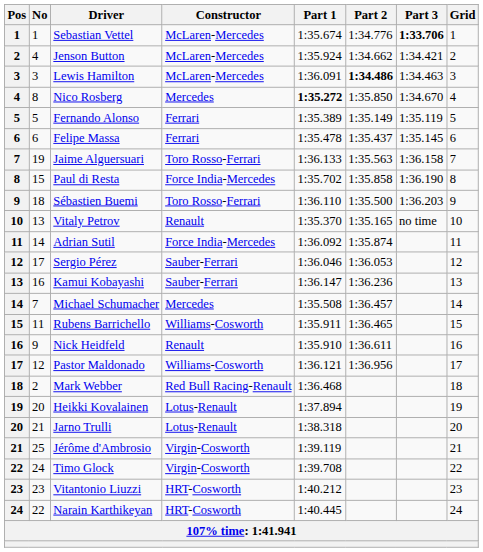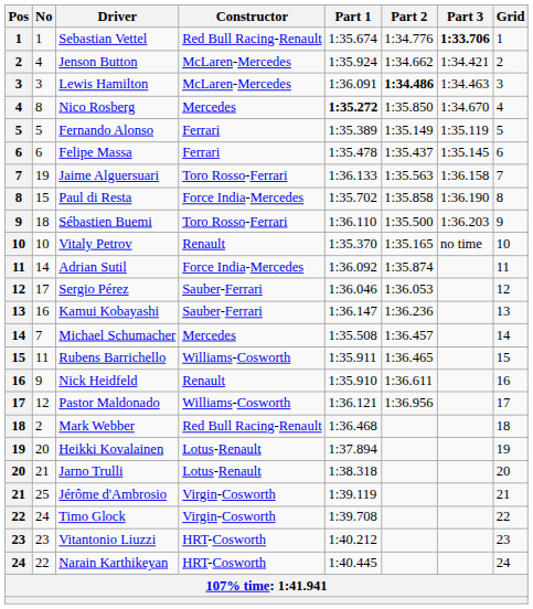 <table class="wikitable sortable" style="font-size:85%">
 <tr>
 <th>Pos</th>
 <th>No</th>
 <th>Driver</th>
 <th>Constructor</th>
 <th>Part 1</th>
 <th>Part 2</th>
 <th>Part 3</th>
 <th>Grid</th>
 </tr>
 <tr>
 <th>1</th>
 <td>1</td>
 <td> <a href='#'>Sebastian Vettel</a></td>
-<td><a href='#'>McLaren</a>-<a href='#'>Mercedes</a></td>
+<td><a href='#'>Red Bull Racing</a>-<a href='#'>Renault</a></td>
 <td>1:35.674</td>
 <td>1:34.776</td>
 <td><strong>1:33.706</strong></td>
 <td>1</td>
 </tr>
 <tr>
 <th>2</th>
 <td>4</td>
 <td> <a href='#'>Jenson Button</a></td>
 <td><a href='#'>McLaren</a>-<a href='#'>Mercedes</a></td>
 <td>1:35.924</td>
 <td>1:34.662</td>
 <td>1:34.421</td>
 <td>2</td>
 </tr>
 <tr>
 <th>3</th>
 <td>3</td>
 <td> <a href='#'>Lewis Hamilton</a></td>
 <td><a href='#'>McLaren</a>-<a href='#'>Mercedes</a></td>
 <td>1:36.091</td>
 <td><strong>1:34.486</strong></td>
 <td>1:34.463</td>
 <td>3</td>
 </tr>
 <tr>
 <th>4</th>
 <td>8</td>
 <td> <a href='#'>Nico Rosberg</a></td>
 <td><a href='#'>Mercedes</a></td>
 <td><strong>1:35.272</strong></td>
 <td>1:35.850</td>
 <td>1:34.670</td>
 <td>4</td>
 </tr>
 <tr>
 <th>5</th>
 <td>5</td>
 <td> <a href='#'>Fernando Alonso</a></td>
 <td><a href='#'>Ferrari</a></td>
 <td>1:35.389</td>
 <td>1:35.149</td>
 <td>1:35.119</td>
 <td>5</td>
 </tr>
 <tr>
 <th>6</th>
 <td>6</td>
 <td> <a href='#'>Felipe Massa</a></td>
 <td><a href='#'>Ferrari</a></td>
 <td>1:35.478</td>
 <td>1:35.437</td>
 <td>1:35.145</td>
 <td>6</td>
 </tr>
 <tr>
 <th>7</th>
 <td>19</td>
 <td> <a href='#'>Jaime Alguersuari</a></td>
 <td><a href='#'>Toro Rosso</a>-<a href='#'>Ferrari</a></td>
 <td>1:36.133</td>
 <td>1:35.563</td>
 <td>1:36.158</td>
 <td>7</td>
 </tr>
 <tr>
 <th>8</th>
 <td>15</td>
 <td> <a href='#'>Paul di Resta</a></td>
 <td><a href='#'>Force India</a>-<a href='#'>Mercedes</a></td>
 <td>1:35.702</td>
 <td>1:35.858</td>
 <td>1:36.190</td>
 <td>8</td>
 </tr>
 <tr>
 <th>9</th>
 <td>18</td>
 <td> <a href='#'>Sébastien Buemi</a></td>
 <td><a href='#'>Toro Rosso</a>-<a href='#'>Ferrari</a></td>
 <td>1:36.110</td>
 <td>1:35.500</td>
 <td>1:36.203</td>
 <td>9</td>
 </tr>
 <tr>
 <th>10</th>
-<td>13</td>
+<td>10</td>
 <td> <a href='#'>Vitaly Petrov</a></td>
 <td><a href='#'>Renault</a></td>
 <td>1:35.370</td>
 <td>1:35.165</td>
 <td>no time</td>
 <td>10</td>
 </tr>
 <tr>
 <th>11</th>
 <td>14</td>
 <td> <a href='#'>Adrian Sutil</a></td>
 <td><a href='#'>Force India</a>-<a href='#'>Mercedes</a></td>
 <td>1:36.092</td>
 <td>1:35.874</td>
 <td></td>
 <td>11</td>
 </tr>
 <tr>
 <th>12</th>
 <td>17</td>
 <td> <a href='#'>Sergio Pérez</a></td>
 <td><a href='#'>Sauber</a>-<a href='#'>Ferrari</a></td>
 <td>1:36.046</td>
 <td>1:36.053</td>
 <td></td>
 <td>12</td>
 </tr>
 <tr>
 <th>13</th>
 <td>16</td>
 <td> <a href='#'>Kamui Kobayashi</a></td>
 <td><a href='#'>Sauber</a>-<a href='#'>Ferrari</a></td>
 <td>1:36.147</td>
 <td>1:36.236</td>
 <td></td>
 <td>13</td>
 </tr>
 <tr>
 <th>14</th>
 <td>7</td>
 <td> <a href='#'>Michael Schumacher</a></td>
 <td><a href='#'>Mercedes</a></td>
 <td>1:35.508</td>
 <td>1:36.457</td>
 <td></td>
 <td>14</td>
 </tr>
 <tr>
 <th>15</th>
 <td>11</td>
 <td> <a href='#'>Rubens Barrichello</a></td>
 <td><a href='#'>Williams</a>-<a href='#'>Cosworth</a></td>
 <td>1:35.911</td>
 <td>1:36.465</td>
 <td></td>
 <td>15</td>
 </tr>
 <tr>
 <th>16</th>
 <td>9</td>
 <td> <a href='#'>Nick Heidfeld</a></td>
 <td><a href='#'>Renault</a></td>
 <td>1:35.910</td>
 <td>1:36.611</td>
 <td></td>
 <td>16</td>
 </tr>
 <tr>
 <th>17</th>
 <td>12</td>
 <td> <a href='#'>Pastor Maldonado</a></td>
 <td><a href='#'>Williams</a>-<a href='#'>Cosworth</a></td>
 <td>1:36.121</td>
 <td>1:36.956</td>
 <td></td>
 <td>17</td>
 </tr>
 <tr>
 <th>18</th>
 <td>2</td>
 <td> <a href='#'>Mark Webber</a></td>
 <td><a href='#'>Red Bull Racing</a>-<a href='#'>Renault</a></td>
 <td>1:36.468</td>
 <td></td>
 <td></td>
 <td>18</td>
 </tr>
 <tr>
 <th>19</th>
 <td>20</td>
 <td> <a href='#'>Heikki Kovalainen</a></td>
 <td><a href='#'>Lotus</a>-<a href='#'>Renault</a></td>
 <td>1:37.894</td>
 <td></td>
 <td></td>
 <td>19</td>
 </tr>
 <tr>
 <th>20</th>
 <td>21</td>
 <td> <a href='#'>Jarno Trulli</a></td>
 <td><a href='#'>Lotus</a>-<a href='#'>Renault</a></td>
 <td>1:38.318</td>
 <td></td>
 <td></td>
 <td>20</td>
 </tr>
 <tr>
 <th>21</th>
 <td>25</td>
 <td> <a href='#'>Jérôme d'Ambrosio</a></td>
 <td><a href='#'>Virgin</a>-<a href='#'>Cosworth</a></td>
 <td>1:39.119</td>
 <td></td>
 <td></td>
 <td>21</td>
 </tr>
 <tr>
 <th>22</th>
 <td>24</td>
 <td> <a href='#'>Timo Glock</a></td>
 <td><a href='#'>Virgin</a>-<a href='#'>Cosworth</a></td>
 <td>1:39.708</td>
 <td></td>
 <td></td>
 <td>22</td>
 </tr>
 <tr>
 <th>23</th>
 <td>23</td>
 <td> <a href='#'>Vitantonio Liuzzi</a></td>
 <td><a href='#'>HRT</a>-<a href='#'>Cosworth</a></td>
 <td>1:40.212</td>
 <td></td>
 <td></td>
 <td>23</td>
 </tr>
 <tr>
 <th>24</th>
 <td>22</td>
 <td> <a href='#'>Narain Karthikeyan</a></td>
 <td><a href='#'>HRT</a>-<a href='#'>Cosworth</a></td>
 <td>1:40.445</td>
 <td></td>
 <td></td>
 <td>24</td>
 </tr>
 <tr>
 <th colspan="8"><a href='#'>107% time</a>: 1:41.941</th>
 </tr>
 <tr>
 <th colspan="8"></th>
 </tr>
 </table>
